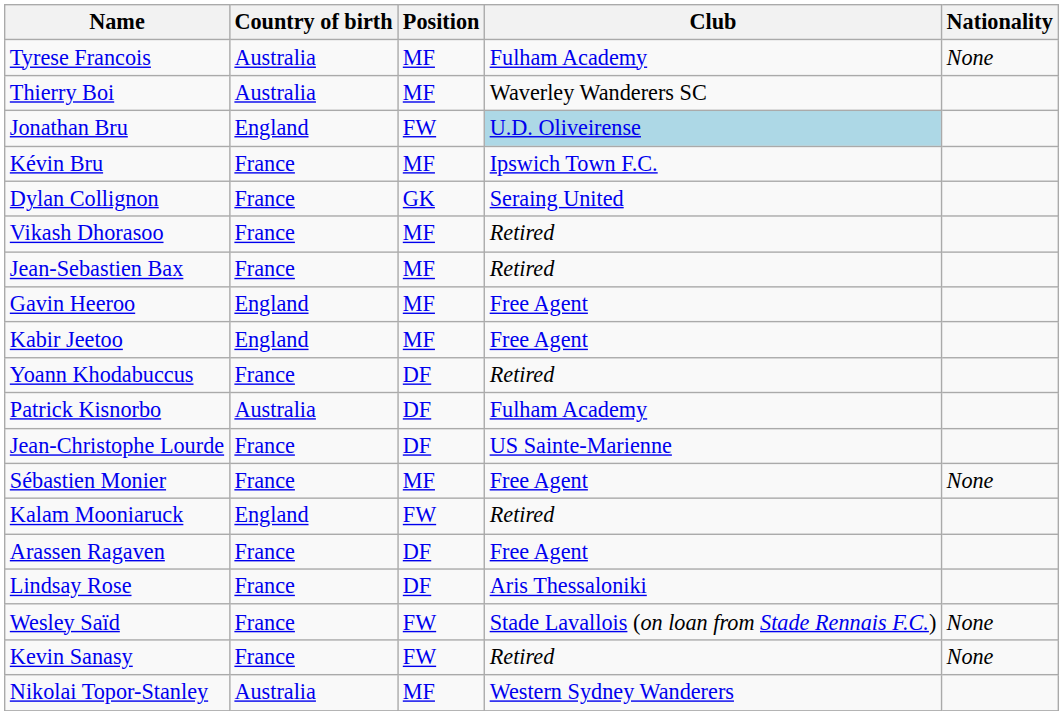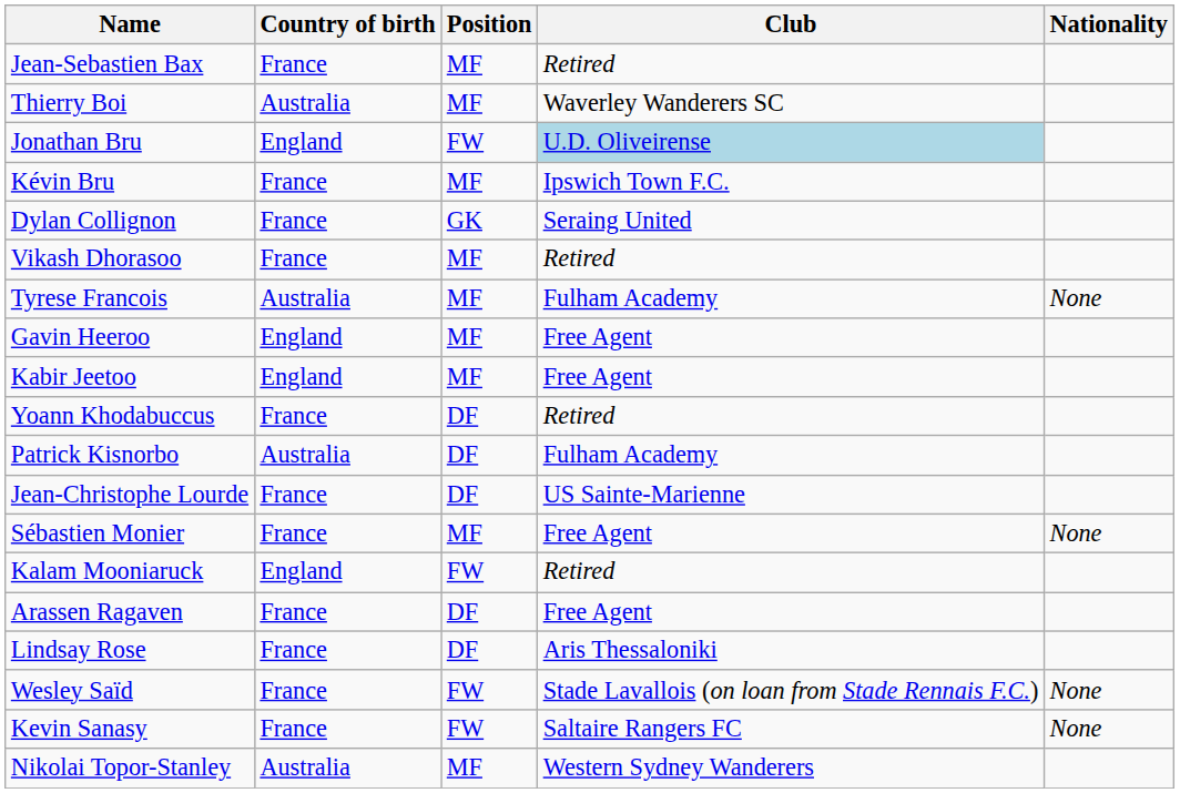 <table class="wikitable" style="text-align: left;">
 <tr>
 <th>Name</th>
 <th>Country of birth</th>
 <th>Position</th>
 <th>Club</th>
 <th>Nationality</th>
 </tr>
 <tr>
-<td><a href='#'>Tyrese Francois</a></td>
-<td> <a href='#'>Australia</a></td>
+<td><a href='#'>Jean-Sebastien Bax</a></td>
+<td> <a href='#'>France</a></td>
 <td><a href='#'>MF</a></td>
-<td> <a href='#'>Fulham Academy</a></td>
-<td><em>None</em></td>
+<td><em>Retired</em></td>
+<td></td>
 </tr>
 <tr>
 <td><a href='#'>Thierry Boi</a></td>
 <td> <a href='#'>Australia</a></td>
 <td><a href='#'>MF</a></td>
 <td> Waverley Wanderers SC</td>
 <td></td>
 </tr>
 <tr>
 <td><a href='#'>Jonathan Bru</a></td>
 <td> <a href='#'>England</a></td>
 <td><a href='#'>FW</a></td>
 <td style="background: lightblue;"> <a href='#'>U.D. Oliveirense</a></td>
 <td></td>
 </tr>
 <tr>
 <td><a href='#'>Kévin Bru</a></td>
 <td> <a href='#'>France</a></td>
 <td><a href='#'>MF</a></td>
 <td> <a href='#'>Ipswich Town F.C.</a></td>
 <td></td>
 </tr>
 <tr>
 <td><a href='#'>Dylan Collignon</a></td>
 <td> <a href='#'>France</a></td>
 <td><a href='#'>GK</a></td>
 <td> <a href='#'>Seraing United</a></td>
 <td></td>
 </tr>
 <tr>
 <td><a href='#'>Vikash Dhorasoo</a></td>
 <td> <a href='#'>France</a></td>
 <td><a href='#'>MF</a></td>
 <td><em>Retired</em></td>
 <td></td>
 </tr>
 <tr>
-<td><a href='#'>Jean-Sebastien Bax</a></td>
-<td> <a href='#'>France</a></td>
+<td><a href='#'>Tyrese Francois</a></td>
+<td> <a href='#'>Australia</a></td>
 <td><a href='#'>MF</a></td>
-<td><em>Retired</em></td>
-<td></td>
+<td> <a href='#'>Fulham Academy</a></td>
+<td><em>None</em></td>
 </tr>
 <tr>
 <td><a href='#'>Gavin Heeroo</a></td>
 <td> <a href='#'>England</a></td>
 <td><a href='#'>MF</a></td>
 <td><a href='#'>Free Agent</a></td>
 <td></td>
 </tr>
 <tr>
 <td><a href='#'>Kabir Jeetoo</a></td>
 <td> <a href='#'>England</a></td>
 <td><a href='#'>MF</a></td>
 <td><a href='#'>Free Agent</a></td>
 <td></td>
 </tr>
 <tr>
 <td><a href='#'>Yoann Khodabuccus</a></td>
 <td> <a href='#'>France</a></td>
 <td><a href='#'>DF</a></td>
 <td><em>Retired</em></td>
 <td></td>
 </tr>
 <tr>
 <td><a href='#'>Patrick Kisnorbo</a></td>
 <td> <a href='#'>Australia</a></td>
 <td><a href='#'>DF</a></td>
 <td> <a href='#'>Fulham Academy</a></td>
 <td></td>
 </tr>
 <tr>
 <td><a href='#'>Jean-Christophe Lourde</a></td>
 <td> <a href='#'>France</a></td>
 <td><a href='#'>DF</a></td>
 <td> <a href='#'>US Sainte-Marienne</a></td>
 <td></td>
 </tr>
 <tr>
 <td><a href='#'>Sébastien Monier</a></td>
 <td> <a href='#'>France</a></td>
 <td><a href='#'>MF</a></td>
 <td><a href='#'>Free Agent</a></td>
 <td><em>None</em></td>
 </tr>
 <tr>
 <td><a href='#'>Kalam Mooniaruck</a></td>
 <td> <a href='#'>England</a></td>
 <td><a href='#'>FW</a></td>
 <td><em>Retired</em></td>
 <td></td>
 </tr>
 <tr>
 <td><a href='#'>Arassen Ragaven</a></td>
 <td> <a href='#'>France</a></td>
 <td><a href='#'>DF</a></td>
 <td><a href='#'>Free Agent</a></td>
 <td></td>
 </tr>
 <tr>
 <td><a href='#'>Lindsay Rose</a></td>
 <td> <a href='#'>France</a></td>
 <td><a href='#'>DF</a></td>
 <td> <a href='#'>Aris Thessaloniki</a></td>
 <td></td>
 </tr>
 <tr>
 <td><a href='#'>Wesley Saïd</a></td>
 <td> <a href='#'>France</a></td>
 <td><a href='#'>FW</a></td>
 <td> <a href='#'>Stade Lavallois</a> (<em>on loan from <a href='#'>Stade Rennais F.C.</a></em>)</td>
 <td><em>None</em></td>
 </tr>
 <tr>
 <td><a href='#'>Kevin Sanasy</a></td>
 <td> <a href='#'>France</a></td>
 <td><a href='#'>FW</a></td>
-<td><em>Retired</em></td>
+<td> <a href='#'>Saltaire Rangers FC</a></td>
 <td><em>None</em></td>
 </tr>
 <tr>
 <td><a href='#'>Nikolai Topor-Stanley</a></td>
 <td> <a href='#'>Australia</a></td>
 <td><a href='#'>MF</a></td>
 <td> <a href='#'>Western Sydney Wanderers</a></td>
 <td></td>
 </tr>
 </table>
